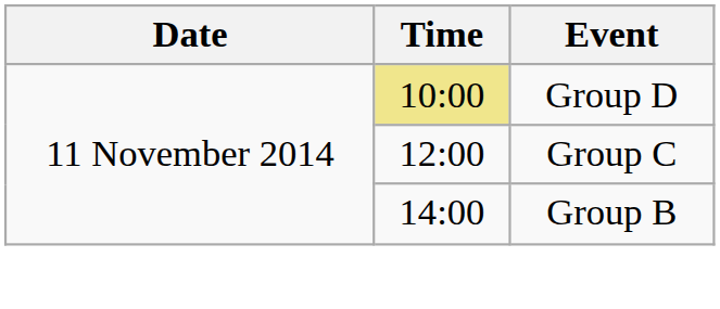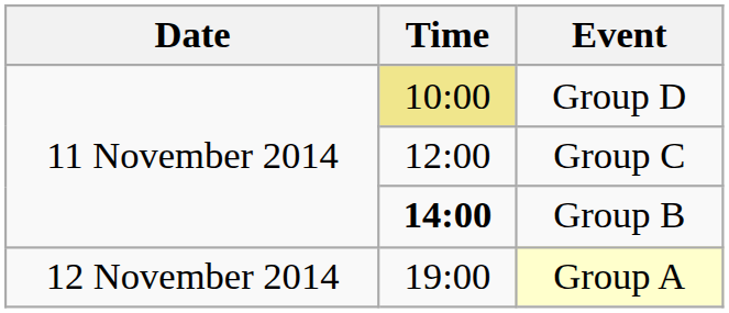 <table class = "wikitable" style="text-align:center;">
 <tr>
 <th width=150>Date</th>
 <th width=50>Time</th>
 <th width=80>Event</th>
 </tr>
 <tr>
 <td rowspan=3>11 November 2014</td>
 <td style="background: khaki;">10:00</td>
 <td>Group D</td>
 </tr>
 <tr>
 <td>12:00</td>
 <td>Group C</td>
 </tr>
 <tr>
-<td>14:00</td>
+<td><strong>14:00</strong></td>
 <td>Group B</td>
 </tr>
+<tr>
+<td>12 November 2014</td>
+<td>19:00</td>
+<td bgcolor=ffffcc>Group A</td>
+</tr>
 </table>
